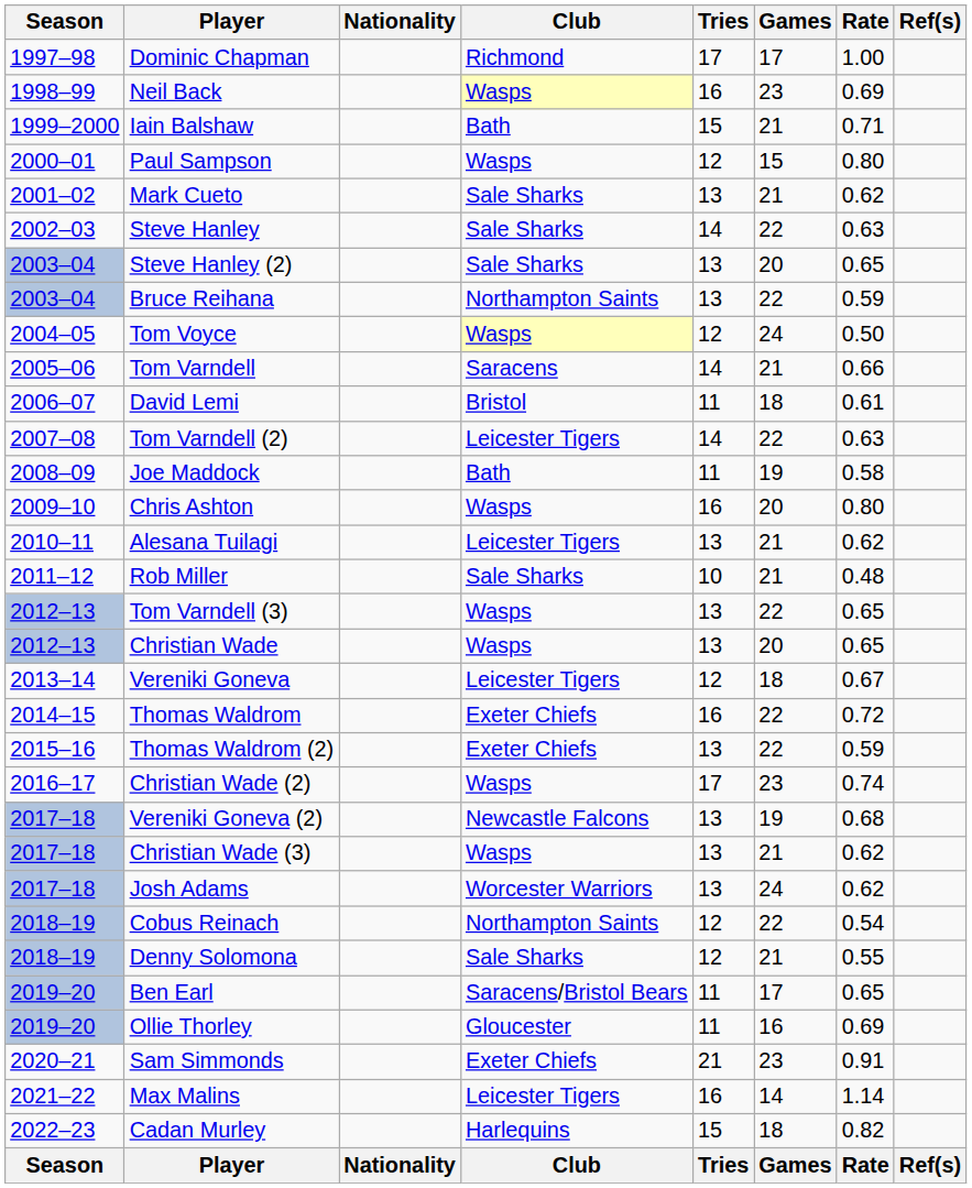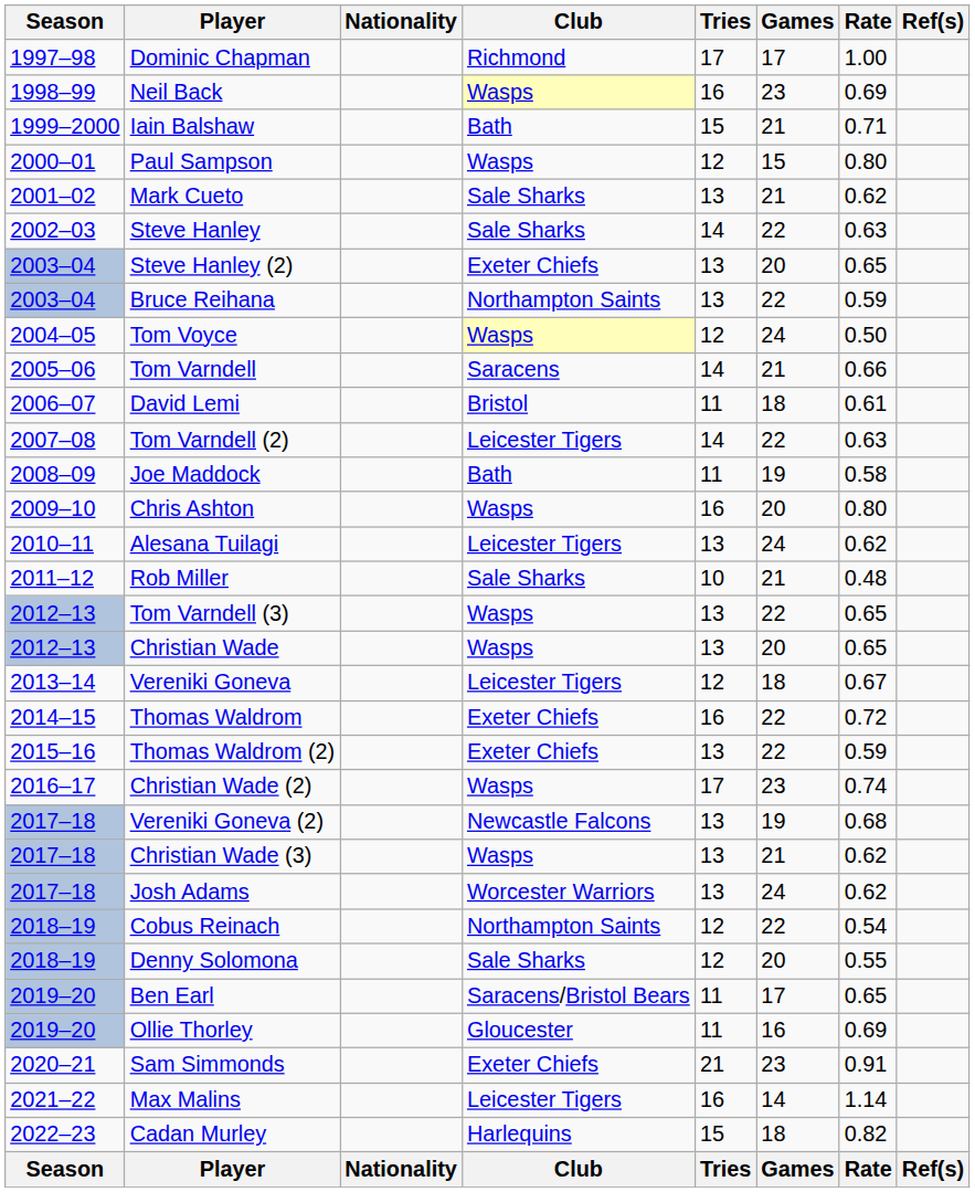 <table class="wikitable sortable plainrowheaders">
 <tr>
 <th scope="col">Season</th>
 <th scope="col">Player</th>
 <th scope="col">Nationality</th>
 <th scope="col">Club</th>
 <th scope="col">Tries</th>
 <th scope="col">Games</th>
 <th scope="col">Rate</th>
 <th scope="col" class="unsortable">Ref(s)</th>
 </tr>
 <tr>
 <td><a href='#'>1997–98</a></td>
 <td><a href='#'>Dominic Chapman</a></td>
 <td></td>
 <td><a href='#'>Richmond</a></td>
 <td>17</td>
 <td>17</td>
 <td>1.00</td>
 <td></td>
 </tr>
 <tr>
 <td><a href='#'>1998–99</a></td>
 <td><a href='#'>Neil Back</a></td>
 <td></td>
 <td style="background:#ffb"><a href='#'>Wasps</a></td>
 <td>16</td>
 <td>23</td>
 <td>0.69</td>
 <td></td>
 </tr>
 <tr>
 <td><a href='#'>1999–2000</a></td>
 <td><a href='#'>Iain Balshaw</a></td>
 <td></td>
 <td><a href='#'>Bath</a></td>
 <td>15</td>
 <td>21</td>
 <td>0.71</td>
 <td></td>
 </tr>
 <tr>
 <td><a href='#'>2000–01</a></td>
 <td><a href='#'>Paul Sampson</a></td>
 <td></td>
 <td><a href='#'>Wasps</a></td>
 <td>12</td>
 <td>15</td>
 <td>0.80</td>
 <td></td>
 </tr>
 <tr>
 <td><a href='#'>2001–02</a></td>
 <td><a href='#'>Mark Cueto</a></td>
 <td></td>
 <td><a href='#'>Sale Sharks</a></td>
 <td>13</td>
 <td>21</td>
 <td>0.62</td>
 <td></td>
 </tr>
 <tr>
 <td><a href='#'>2002–03</a></td>
 <td><a href='#'>Steve Hanley</a></td>
 <td></td>
 <td><a href='#'>Sale Sharks</a></td>
 <td>14</td>
 <td>22</td>
 <td>0.63</td>
 <td></td>
 </tr>
 <tr>
 <td style="background:#B0C4DE"><a href='#'>2003–04</a></td>
 <td><a href='#'>Steve Hanley</a> (2)</td>
 <td></td>
-<td><a href='#'>Sale Sharks</a></td>
+<td><a href='#'>Exeter Chiefs</a></td>
 <td>13</td>
 <td>20</td>
 <td>0.65</td>
 <td></td>
 </tr>
 <tr>
 <td style="background:#B0C4DE"><a href='#'>2003–04</a></td>
 <td><a href='#'>Bruce Reihana</a></td>
 <td></td>
 <td><a href='#'>Northampton Saints</a></td>
 <td>13</td>
 <td>22</td>
 <td>0.59</td>
 <td></td>
 </tr>
 <tr>
 <td><a href='#'>2004–05</a></td>
 <td><a href='#'>Tom Voyce</a></td>
 <td></td>
 <td style="background:#ffb"><a href='#'>Wasps</a></td>
 <td>12</td>
 <td>24</td>
 <td>0.50</td>
 <td></td>
 </tr>
 <tr>
 <td><a href='#'>2005–06</a></td>
 <td><a href='#'>Tom Varndell</a></td>
 <td></td>
 <td><a href='#'>Saracens</a></td>
 <td>14</td>
 <td>21</td>
 <td>0.66</td>
 <td></td>
 </tr>
 <tr>
 <td><a href='#'>2006–07</a></td>
 <td><a href='#'>David Lemi</a></td>
 <td></td>
 <td><a href='#'>Bristol</a></td>
 <td>11</td>
 <td>18</td>
 <td>0.61</td>
 <td></td>
 </tr>
 <tr>
 <td><a href='#'>2007–08</a></td>
 <td><a href='#'>Tom Varndell</a> (2)</td>
 <td></td>
 <td><a href='#'>Leicester Tigers</a></td>
 <td>14</td>
 <td>22</td>
 <td>0.63</td>
 <td></td>
 </tr>
 <tr>
 <td><a href='#'>2008–09</a></td>
 <td><a href='#'>Joe Maddock</a></td>
 <td></td>
 <td><a href='#'>Bath</a></td>
 <td>11</td>
 <td>19</td>
 <td>0.58</td>
 <td></td>
 </tr>
 <tr>
 <td><a href='#'>2009–10</a></td>
 <td><a href='#'>Chris Ashton</a></td>
 <td></td>
 <td><a href='#'>Wasps</a></td>
 <td>16</td>
 <td>20</td>
 <td>0.80</td>
 <td></td>
 </tr>
 <tr>
 <td><a href='#'>2010–11</a></td>
 <td><a href='#'>Alesana Tuilagi</a></td>
 <td></td>
 <td><a href='#'>Leicester Tigers</a></td>
 <td>13</td>
-<td>21</td>
+<td>24</td>
 <td>0.62</td>
 <td></td>
 </tr>
 <tr>
 <td><a href='#'>2011–12</a></td>
 <td><a href='#'>Rob Miller</a></td>
 <td></td>
 <td><a href='#'>Sale Sharks</a></td>
 <td>10</td>
 <td>21</td>
 <td>0.48</td>
 <td></td>
 </tr>
 <tr>
 <td style="background:#B0C4DE"><a href='#'>2012–13</a></td>
 <td><a href='#'>Tom Varndell</a> (3)</td>
 <td></td>
 <td><a href='#'>Wasps</a></td>
 <td>13</td>
 <td>22</td>
 <td>0.65</td>
 <td></td>
 </tr>
 <tr>
 <td style="background:#B0C4DE"><a href='#'>2012–13</a></td>
 <td><a href='#'>Christian Wade</a></td>
 <td></td>
 <td><a href='#'>Wasps</a></td>
 <td>13</td>
 <td>20</td>
 <td>0.65</td>
 <td></td>
 </tr>
 <tr>
 <td><a href='#'>2013–14</a></td>
 <td><a href='#'>Vereniki Goneva</a></td>
 <td></td>
 <td><a href='#'>Leicester Tigers</a></td>
 <td>12</td>
 <td>18</td>
 <td>0.67</td>
 <td></td>
 </tr>
 <tr>
 <td><a href='#'>2014–15</a></td>
 <td><a href='#'>Thomas Waldrom</a></td>
 <td></td>
 <td><a href='#'>Exeter Chiefs</a></td>
 <td>16</td>
 <td>22</td>
 <td>0.72</td>
 <td></td>
 </tr>
 <tr>
 <td><a href='#'>2015–16</a></td>
 <td><a href='#'>Thomas Waldrom</a> (2)</td>
 <td></td>
 <td><a href='#'>Exeter Chiefs</a></td>
 <td>13</td>
 <td>22</td>
 <td>0.59</td>
 <td></td>
 </tr>
 <tr>
 <td><a href='#'>2016–17</a></td>
 <td><a href='#'>Christian Wade</a> (2)</td>
 <td></td>
 <td><a href='#'>Wasps</a></td>
 <td>17</td>
 <td>23</td>
 <td>0.74</td>
 <td></td>
 </tr>
 <tr>
 <td style="background:#B0C4DE"><a href='#'>2017–18</a></td>
 <td><a href='#'>Vereniki Goneva</a> (2)</td>
 <td></td>
 <td><a href='#'>Newcastle Falcons</a></td>
 <td>13</td>
 <td>19</td>
 <td>0.68</td>
 <td></td>
 </tr>
 <tr>
 <td style="background:#B0C4DE"><a href='#'>2017–18</a></td>
 <td><a href='#'>Christian Wade</a> (3)</td>
 <td></td>
 <td><a href='#'>Wasps</a></td>
 <td>13</td>
 <td>21</td>
 <td>0.62</td>
 <td></td>
 </tr>
 <tr>
 <td style="background:#B0C4DE"><a href='#'>2017–18</a></td>
 <td><a href='#'>Josh Adams</a></td>
 <td></td>
 <td><a href='#'>Worcester Warriors</a></td>
 <td>13</td>
 <td>24</td>
 <td>0.62</td>
 <td></td>
 </tr>
 <tr>
 <td style="background:#B0C4DE"><a href='#'>2018–19</a></td>
 <td><a href='#'>Cobus Reinach</a></td>
 <td></td>
 <td><a href='#'>Northampton Saints</a></td>
 <td>12</td>
 <td>22</td>
 <td>0.54</td>
 <td></td>
 </tr>
 <tr>
 <td style="background:#B0C4DE"><a href='#'>2018–19</a></td>
 <td><a href='#'>Denny Solomona</a></td>
 <td></td>
 <td><a href='#'>Sale Sharks</a></td>
 <td>12</td>
-<td>21</td>
+<td>20</td>
 <td>0.55</td>
 <td></td>
 </tr>
 <tr>
 <td style="background:#B0C4DE"><a href='#'>2019–20</a></td>
 <td><a href='#'>Ben Earl</a></td>
 <td></td>
 <td><a href='#'>Saracens</a>/<a href='#'>Bristol Bears</a></td>
 <td>11</td>
 <td>17</td>
 <td>0.65</td>
 <td></td>
 </tr>
 <tr>
 <td style="background:#B0C4DE"><a href='#'>2019–20</a></td>
 <td><a href='#'>Ollie Thorley</a></td>
 <td></td>
 <td><a href='#'>Gloucester</a></td>
 <td>11</td>
 <td>16</td>
 <td>0.69</td>
 <td></td>
 </tr>
 <tr>
 <td><a href='#'>2020–21</a></td>
 <td><a href='#'>Sam Simmonds</a></td>
 <td></td>
 <td><a href='#'>Exeter Chiefs</a></td>
 <td>21</td>
 <td>23</td>
 <td>0.91</td>
 <td></td>
 </tr>
 <tr>
 <td><a href='#'>2021–22</a></td>
 <td><a href='#'>Max Malins</a></td>
 <td></td>
 <td><a href='#'>Leicester Tigers</a></td>
 <td>16</td>
 <td>14</td>
 <td>1.14</td>
 <td></td>
 </tr>
 <tr>
 <td><a href='#'>2022–23</a></td>
 <td><a href='#'>Cadan Murley</a></td>
 <td></td>
 <td><a href='#'>Harlequins</a></td>
 <td>15</td>
 <td>18</td>
 <td>0.82</td>
 <td></td>
 </tr>
 <tr class="sortbottom">
 <th scope="col">Season</th>
 <th scope="col">Player</th>
 <th scope="col">Nationality</th>
 <th scope="col">Club</th>
 <th scope="col">Tries</th>
 <th scope="col">Games</th>
 <th scope="col">Rate</th>
 <th scope="col">Ref(s)</th>
 </tr>
 </table>
